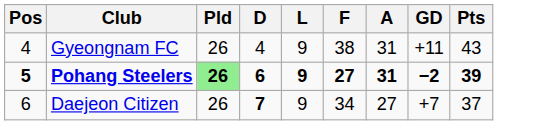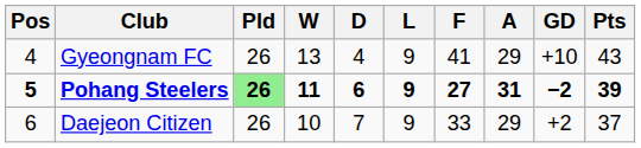 <table class="wikitable" style="text-align:center">
 <tr>
 <th width=30>Pos</th>
 <th>Club</th>
 <th width=30>Pld</th>
+<th width=30>W</th>
 <th width=30>D</th>
 <th width=30>L</th>
 <th width=30>F</th>
 <th width=30>A</th>
 <th width=30>GD</th>
 <th width=30>Pts</th>
 </tr>
 <tr>
 <td>4</td>
 <td align=left><a href='#'>Gyeongnam FC</a></td>
 <td>26</td>
+<td>13</td>
 <td>4</td>
 <td>9</td>
-<td>38</td>
-<td>31</td>
-<td>+11</td>
+<td>41</td>
+<td>29</td>
+<td>+10</td>
 <td>43</td>
 </tr>
 <tr>
 <td><strong>5</strong></td>
 <td align=left><strong><a href='#'>Pohang Steelers</a></strong></td>
 <td style="background: lightgreen;"><strong>26</strong></td>
+<td><strong>11</strong></td>
 <td><strong>6</strong></td>
 <td><strong>9</strong></td>
 <td><strong>27</strong></td>
 <td><strong>31</strong></td>
 <td><strong>−2</strong></td>
 <td><strong>39</strong></td>
 </tr>
 <tr>
 <td>6</td>
 <td align=left><a href='#'>Daejeon Citizen</a></td>
 <td>26</td>
-<td><strong>7</strong></td>
+<td>10</td>
+<td>7</td>
 <td>9</td>
-<td>34</td>
-<td>27</td>
-<td>+7</td>
+<td>33</td>
+<td>29</td>
+<td>+2</td>
 <td>37</td>
 </tr>
 </table>
